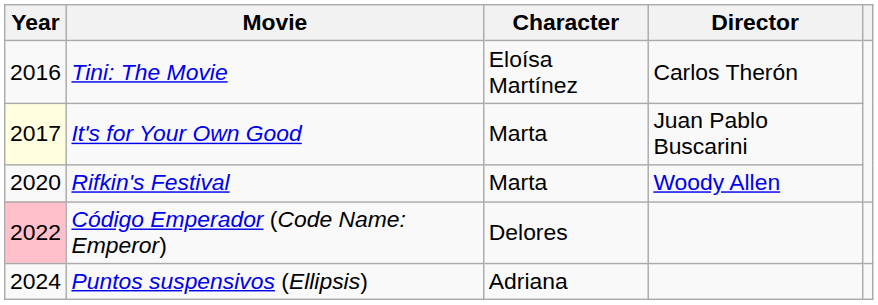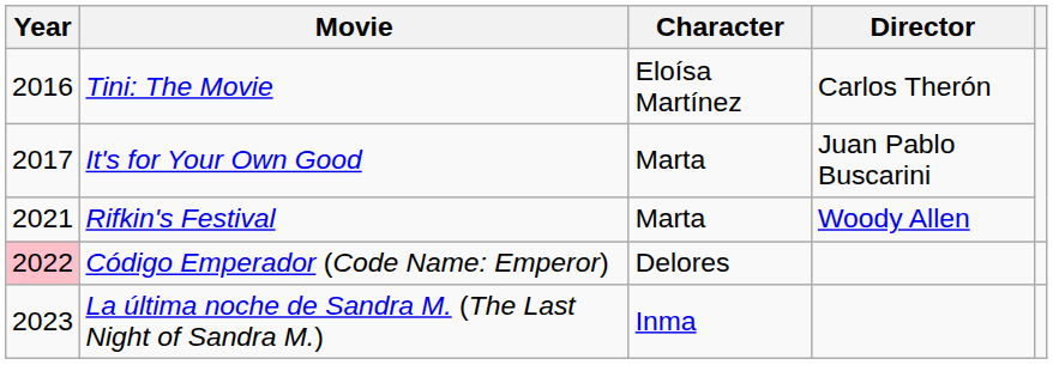 <table class="wikitable">
 <tr>
 <th>Year</th>
 <th>Movie</th>
 <th>Character</th>
 <th>Director</th>
 <th></th>
 </tr>
 <tr>
 <td>2016</td>
 <td><em><a href='#'>Tini: The Movie</a></em></td>
 <td>Eloísa Martínez</td>
 <td>Carlos Therón</td>
 </tr>
 <tr>
-<td style="background: lightyellow;">2017</td>
+<td>2017</td>
 <td><em><a href='#'>It's for Your Own Good</a></em></td>
 <td>Marta</td>
 <td>Juan Pablo Buscarini</td>
 </tr>
 <tr>
-<td>2020</td>
+<td>2021</td>
 <td><em><a href='#'>Rifkin's Festival</a></em></td>
 <td>Marta</td>
 <td><a href='#'>Woody Allen</a></td>
 </tr>
 <tr>
 <td style="background: pink;">2022</td>
 <td><em><a href='#'>Código Emperador</a></em> (<em>Code Name: Emperor</em>)</td>
 <td>Delores</td>
 <td></td>
 <td align = "center"></td>
 </tr>
 <tr>
-<td align = "center">2024</td>
-<td><em><a href='#'>Puntos suspensivos</a></em> (<em>Ellipsis</em>)</td>
-<td>Adriana</td>
+<td align = "center">2023</td>
+<td><em><a href='#'>La última noche de Sandra M.</a></em> (<em>The Last Night of Sandra M.</em>)</td>
+<td><a href='#'>Inma</a></td>
 <td></td>
 <td align = "center"></td>
 </tr>
 </table>
